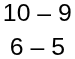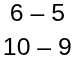 <table style="text-align:center">
 <tr>
 <th width=200></th>
 <th width=100></th>
 <th width=200></th>
 </tr>
 <tr>
 <td align=right><strong></strong></td>
-<td>10 – 9</td>
+<td>6 – 5</td>
 <td align=left></td>
 </tr>
 <tr>
 <td align=right><strong></strong></td>
-<td>6 – 5</td>
+<td>10 – 9</td>
 <td align=left></td>
 </tr>
 </table>
